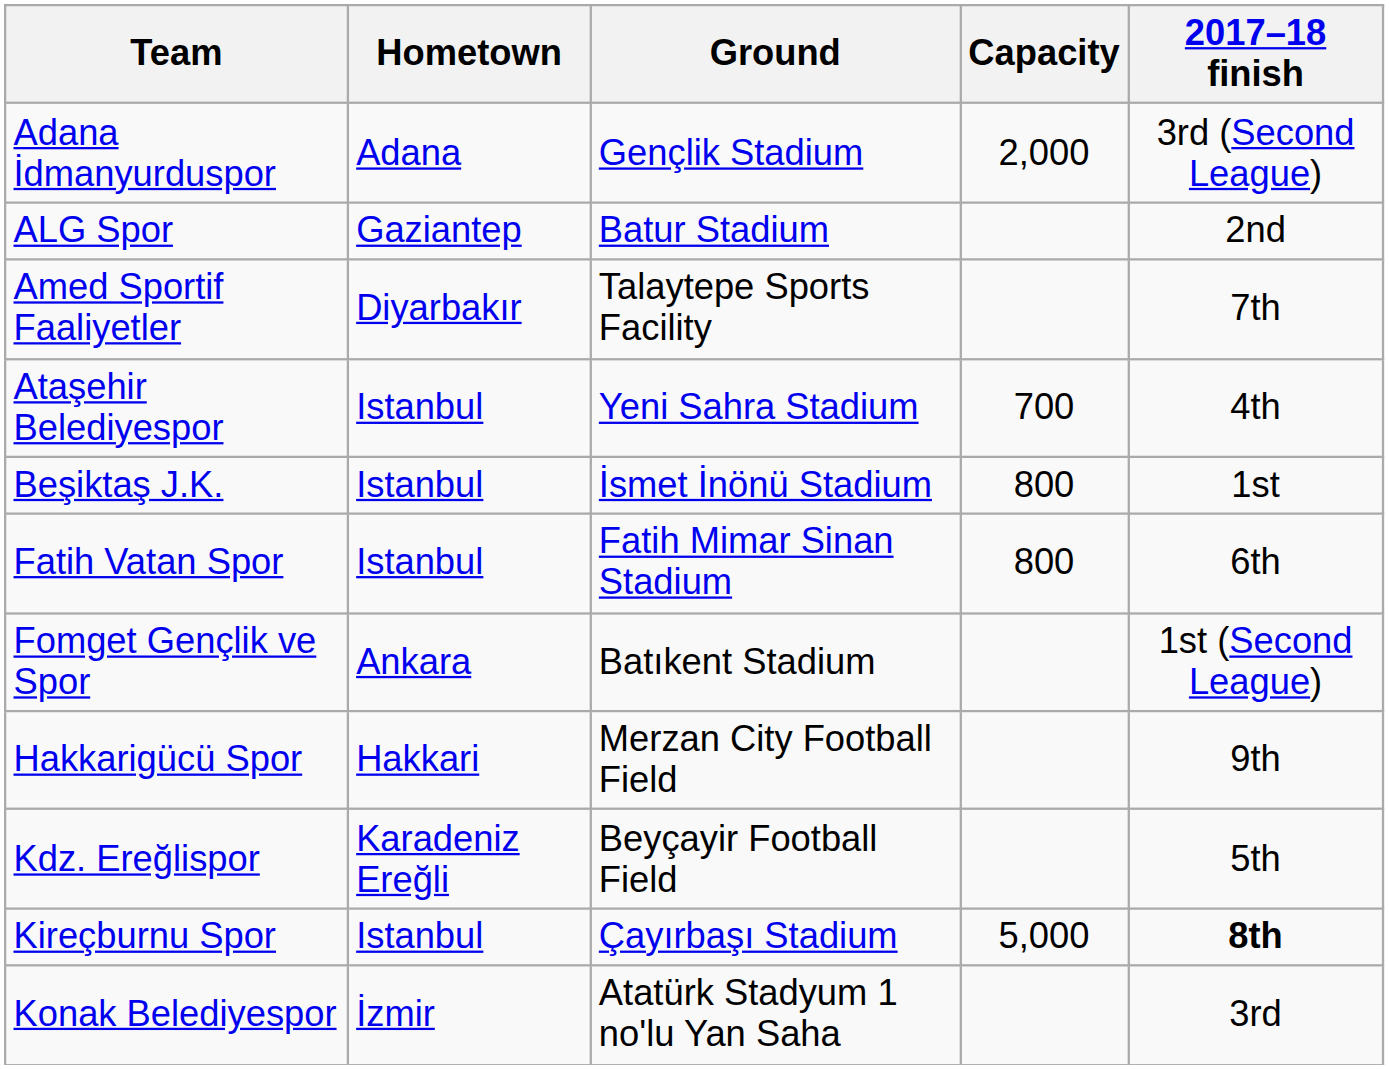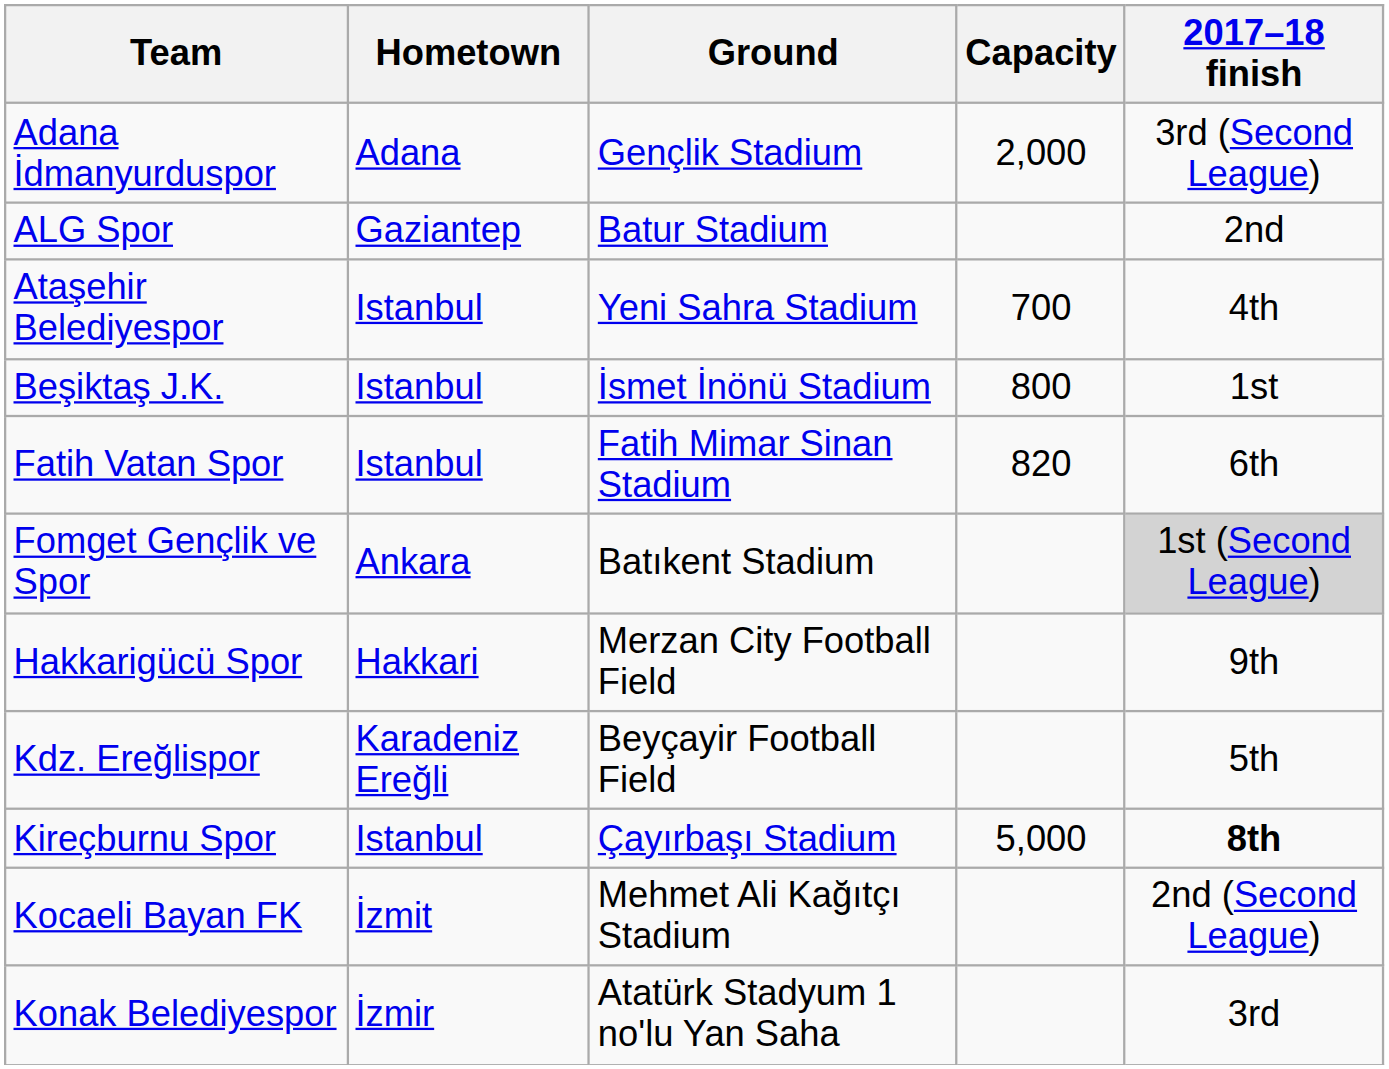 <table class="wikitable sortable">
 <tr>
 <th>Team</th>
 <th>Hometown</th>
 <th>Ground</th>
 <th>Capacity</th>
 <th data-sort-type="number"><a href='#'>2017–18</a> finish</th>
 </tr>
 <tr>
 <td><a href='#'>Adana İdmanyurduspor</a></td>
 <td><a href='#'>Adana</a></td>
 <td><a href='#'>Gençlik Stadium</a></td>
 <td align=center>2,000</td>
 <td align=center>3rd (<a href='#'>Second League</a>)</td>
 </tr>
 <tr>
 <td><a href='#'>ALG Spor</a></td>
 <td><a href='#'>Gaziantep</a></td>
 <td><a href='#'>Batur Stadium</a></td>
 <td></td>
 <td align=center> 2nd</td>
 </tr>
 <tr>
-<td><a href='#'>Amed Sportif Faaliyetler</a></td>
-<td><a href='#'>Diyarbakır</a></td>
-<td>Talaytepe Sports Facility</td>
-<td></td>
-<td align=center>7th</td>
-</tr>
-<tr>
 <td><a href='#'>Ataşehir Belediyespor</a></td>
 <td><a href='#'>Istanbul</a></td>
 <td><a href='#'>Yeni Sahra Stadium</a></td>
 <td align=center>700</td>
 <td align=center>4th</td>
 </tr>
 <tr>
 <td><a href='#'>Beşiktaş J.K.</a></td>
 <td><a href='#'>Istanbul</a></td>
 <td><a href='#'>İsmet İnönü Stadium</a></td>
 <td align=center>800</td>
 <td align=center>1st</td>
 </tr>
 <tr>
 <td><a href='#'>Fatih Vatan Spor</a></td>
 <td><a href='#'>Istanbul</a></td>
 <td><a href='#'>Fatih Mimar Sinan Stadium</a></td>
-<td align=center>800</td>
+<td align=center>820</td>
 <td align=center> 6th</td>
 </tr>
 <tr>
 <td><a href='#'>Fomget Gençlik ve Spor</a></td>
 <td><a href='#'>Ankara</a></td>
 <td>Batıkent Stadium</td>
 <td align=center></td>
-<td align=center>1st (<a href='#'>Second League</a>)</td>
+<td align=center style="background: lightgrey;">1st (<a href='#'>Second League</a>)</td>
 </tr>
 <tr>
 <td><a href='#'>Hakkarigücü Spor</a></td>
 <td><a href='#'>Hakkari</a></td>
 <td>Merzan City Football Field</td>
 <td></td>
 <td align=center>9th</td>
 </tr>
 <tr>
 <td><a href='#'>Kdz. Ereğlispor</a></td>
 <td><a href='#'>Karadeniz Ereğli</a></td>
 <td>Beyçayir Football Field</td>
 <td></td>
 <td align=center>5th</td>
 </tr>
 <tr>
 <td><a href='#'>Kireçburnu Spor</a></td>
 <td><a href='#'>Istanbul</a></td>
 <td><a href='#'>Çayırbaşı Stadium</a></td>
 <td align=center>5,000</td>
 <td align=center><strong>8th</strong></td>
 </tr>
 <tr>
+<td><a href='#'>Kocaeli Bayan FK</a></td>
+<td><a href='#'>İzmit</a></td>
+<td>Mehmet Ali Kağıtçı Stadium</td>
+<td></td>
+<td align=center>2nd (<a href='#'>Second League</a>)</td>
+</tr>
+<tr>
 <td><a href='#'>Konak Belediyespor</a></td>
 <td><a href='#'>İzmir</a></td>
 <td>Atatürk Stadyum 1 no'lu Yan Saha</td>
 <td></td>
 <td align=center>3rd</td>
 </tr>
 </table>
